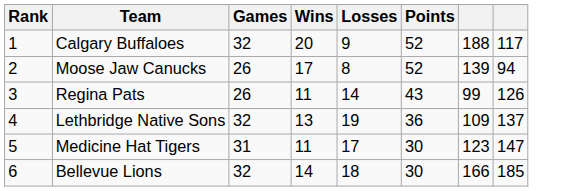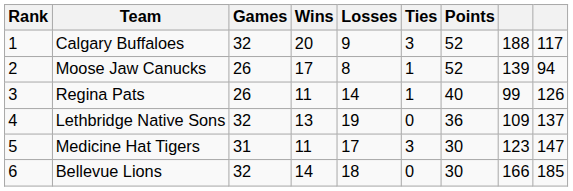 <table class="wikitable">
 <tr>
 <th>Rank</th>
 <th>Team</th>
 <th>Games</th>
 <th>Wins</th>
 <th>Losses</th>
+<th>Ties</th>
 <th>Points</th>
 <th></th>
 <th></th>
 </tr>
 <tr>
 <td>1</td>
 <td>Calgary Buffaloes</td>
 <td>32</td>
 <td>20</td>
 <td>9</td>
+<td>3</td>
 <td>52</td>
 <td>188</td>
 <td>117</td>
 </tr>
 <tr>
 <td>2</td>
 <td>Moose Jaw Canucks</td>
 <td>26</td>
 <td>17</td>
 <td>8</td>
+<td>1</td>
 <td>52</td>
 <td>139</td>
 <td>94</td>
 </tr>
 <tr>
 <td>3</td>
 <td>Regina Pats</td>
 <td>26</td>
 <td>11</td>
 <td>14</td>
-<td>43</td>
+<td>1</td>
+<td>40</td>
 <td>99</td>
 <td>126</td>
 </tr>
 <tr>
 <td>4</td>
 <td>Lethbridge Native Sons</td>
 <td>32</td>
 <td>13</td>
 <td>19</td>
+<td>0</td>
 <td>36</td>
 <td>109</td>
 <td>137</td>
 </tr>
 <tr>
 <td>5</td>
 <td>Medicine Hat Tigers</td>
 <td>31</td>
 <td>11</td>
 <td>17</td>
+<td>3</td>
 <td>30</td>
 <td>123</td>
 <td>147</td>
 </tr>
 <tr>
 <td>6</td>
 <td>Bellevue Lions</td>
 <td>32</td>
 <td>14</td>
 <td>18</td>
+<td>0</td>
 <td>30</td>
 <td>166</td>
 <td>185</td>
 </tr>
 </table>
